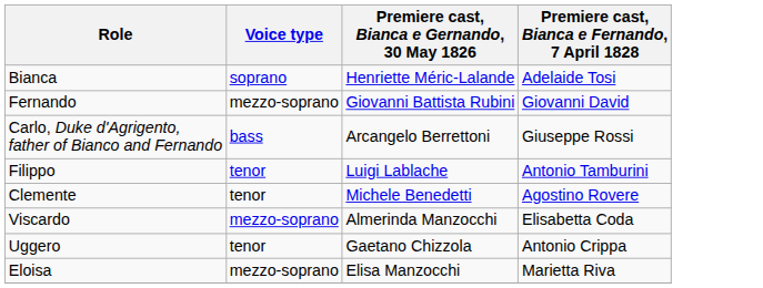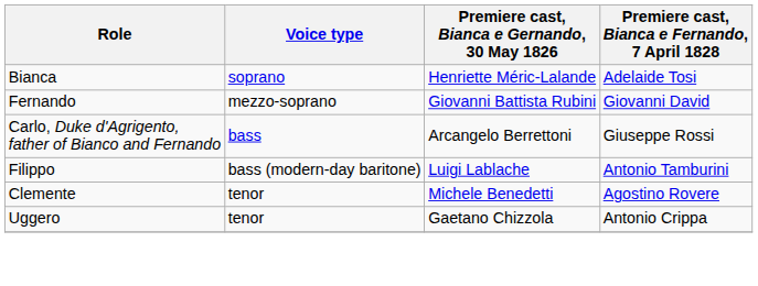 <table class="wikitable">
 <tr>
 <th>Role</th>
 <th><a href='#'>Voice type</a></th>
 <th>Premiere cast,<br><em>Bianca e Gernando</em>,<br>30 May 1826</th>
 <th>Premiere cast,<br><em>Bianca e Fernando</em>,<br>7 April 1828</th>
 </tr>
 <tr>
 <td>Bianca</td>
 <td><a href='#'>soprano</a></td>
 <td><a href='#'>Henriette Méric-Lalande</a></td>
 <td><a href='#'>Adelaide Tosi</a></td>
 </tr>
 <tr>
 <td>Fernando</td>
 <td>mezzo-soprano</td>
 <td><a href='#'>Giovanni Battista Rubini</a></td>
 <td><a href='#'>Giovanni David</a></td>
 </tr>
 <tr>
 <td>Carlo, <em>Duke d'Agrigento, <br>father of Bianco and Fernando</em></td>
 <td><a href='#'>bass</a></td>
 <td>Arcangelo Berrettoni</td>
 <td>Giuseppe Rossi</td>
 </tr>
 <tr>
 <td>Filippo</td>
-<td><a href='#'>tenor</a></td>
+<td>bass (modern-day baritone)</td>
 <td><a href='#'>Luigi Lablache</a></td>
 <td><a href='#'>Antonio Tamburini</a></td>
 </tr>
 <tr>
 <td>Clemente</td>
 <td>tenor</td>
 <td><a href='#'>Michele Benedetti</a></td>
 <td><a href='#'>Agostino Rovere</a></td>
 </tr>
 <tr>
-<td>Viscardo</td>
-<td><a href='#'>mezzo-soprano</a></td>
-<td>Almerinda Manzocchi</td>
-<td>Elisabetta Coda</td>
-</tr>
-<tr>
 <td>Uggero</td>
 <td>tenor</td>
 <td>Gaetano Chizzola</td>
 <td>Antonio Crippa</td>
 </tr>
 <tr>
-<td>Eloisa</td>
-<td>mezzo-soprano</td>
-<td>Elisa Manzocchi</td>
-<td>Marietta Riva</td>
-</tr>
-<tr>
 </tr>
 </table>
